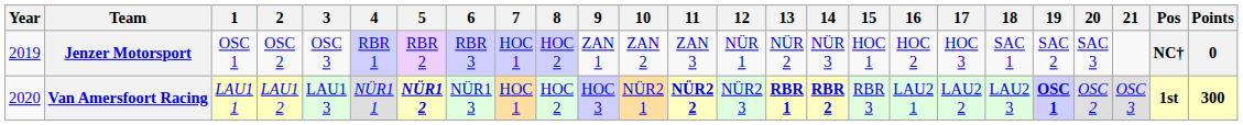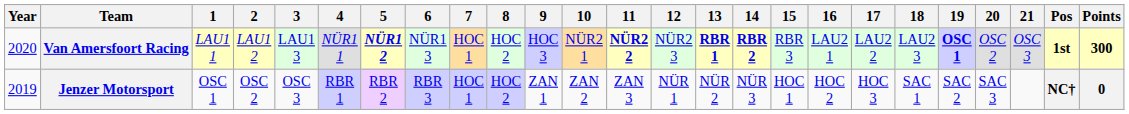 <table class="wikitable" style="text-align:center; font-size:85%">
 <tr>
 <th>Year</th>
 <th>Team</th>
 <th>1</th>
 <th>2</th>
 <th>3</th>
 <th>4</th>
 <th>5</th>
 <th>6</th>
 <th>7</th>
 <th>8</th>
 <th>9</th>
 <th>10</th>
 <th>11</th>
 <th>12</th>
 <th>13</th>
 <th>14</th>
 <th>15</th>
 <th>16</th>
 <th>17</th>
 <th>18</th>
 <th>19</th>
 <th>20</th>
 <th>21</th>
 <th>Pos</th>
 <th>Points</th>
 </tr>
 <tr>
+<td><a href='#'>2020</a></td>
+<th nowrap><a href='#'>Van Amersfoort Racing</a></th>
+<td style="background:#FFFFBF;"><em><a href='#'>LAU1<br>1</a></em><br></td>
+<td style="background:#FFFFBF;"><em><a href='#'>LAU1<br>2</a></em><br></td>
+<td style="background:#DFFFDF;"><a href='#'>LAU1<br>3</a><br></td>
+<td style="background:#DFDFDF;"><em><a href='#'>NÜR1<br>1</a></em><br></td>
+<td style="background:#FFFFBF;"><strong><em><a href='#'>NÜR1<br>2</a></em></strong><br></td>
+<td style="background:#DFFFDF;"><a href='#'>NÜR1<br>3</a><br></td>
+<td style="background:#FFDF9F;"><a href='#'>HOC<br>1</a><br></td>
+<td style="background:#DFFFDF;"><a href='#'>HOC<br>2</a><br></td>
+<td style="background:#CFCFFF;"><a href='#'>HOC<br>3</a><br></td>
+<td style="background:#FFDF9F;"><a href='#'>NÜR2<br>1</a><br></td>
+<td style="background:#FFFFBF;"><strong><a href='#'>NÜR2<br>2</a></strong><br></td>
+<td style="background:#DFFFDF;"><a href='#'>NÜR2<br>3</a><br></td>
+<td style="background:#FFFFBF;"><strong><a href='#'>RBR<br>1</a></strong><br></td>
+<td style="background:#FFFFBF;"><strong><a href='#'>RBR<br>2</a></strong><br></td>
+<td style="background:#DFFFDF;"><a href='#'>RBR<br>3</a><br></td>
+<td style="background:#DFFFDF;"><a href='#'>LAU2<br>1</a><br></td>
+<td style="background:#DFFFDF;"><a href='#'>LAU2<br>2</a><br></td>
+<td style="background:#DFFFDF;"><a href='#'>LAU2<br>3</a><br></td>
+<td style="background:#CFCFFF;"><strong><a href='#'>OSC<br>1</a></strong><br></td>
+<td style="background:#DFDFDF;"><em><a href='#'>OSC<br>2</a></em><br></td>
+<td style="background:#DFDFDF;"><em><a href='#'>OSC<br>3</a></em><br></td>
+<th style="background:#FFFFBF;">1st</th>
+<th style="background:#FFFFBF;">300</th>
+</tr>
+<tr>
 <td><a href='#'>2019</a></td>
 <th nowrap><a href='#'>Jenzer Motorsport</a></th>
 <td><a href='#'>OSC<br>1</a></td>
 <td><a href='#'>OSC<br>2</a></td>
 <td><a href='#'>OSC<br>3</a></td>
 <td style="background:#CFCFFF;"><a href='#'>RBR<br>1</a><br></td>
 <td style="background:#EFCFFF;"><a href='#'>RBR<br>2</a><br></td>
 <td style="background:#CFCFFF;"><a href='#'>RBR<br>3</a><br></td>
 <td style="background:#CFCFFF;"><a href='#'>HOC<br>1</a><br></td>
 <td style="background:#CFCFFF;"><a href='#'>HOC<br>2</a><br></td>
 <td><a href='#'>ZAN<br>1</a></td>
 <td><a href='#'>ZAN<br>2</a></td>
 <td><a href='#'>ZAN<br>3</a></td>
 <td><a href='#'>NÜR<br>1</a></td>
 <td><a href='#'>NÜR<br>2</a></td>
 <td><a href='#'>NÜR<br>3</a></td>
 <td><a href='#'>HOC<br>1</a></td>
 <td><a href='#'>HOC<br>2</a></td>
 <td><a href='#'>HOC<br>3</a></td>
 <td><a href='#'>SAC<br>1</a></td>
 <td><a href='#'>SAC<br>2</a></td>
 <td><a href='#'>SAC<br>3</a></td>
 <td></td>
 <th>NC†</th>
 <th>0</th>
 </tr>
-<tr>
-<td><a href='#'>2020</a></td>
-<th nowrap><a href='#'>Van Amersfoort Racing</a></th>
-<td style="background:#FFFFBF;"><em><a href='#'>LAU1<br>1</a></em><br></td>
-<td style="background:#FFFFBF;"><em><a href='#'>LAU1<br>2</a></em><br></td>
-<td style="background:#DFFFDF;"><a href='#'>LAU1<br>3</a><br></td>
-<td style="background:#DFDFDF;"><em><a href='#'>NÜR1<br>1</a></em><br></td>
-<td style="background:#FFFFBF;"><strong><em><a href='#'>NÜR1<br>2</a></em></strong><br></td>
-<td style="background:#DFFFDF;"><a href='#'>NÜR1<br>3</a><br></td>
-<td style="background:#FFDF9F;"><a href='#'>HOC<br>1</a><br></td>
-<td style="background:#DFFFDF;"><a href='#'>HOC<br>2</a><br></td>
-<td style="background:#CFCFFF;"><a href='#'>HOC<br>3</a><br></td>
-<td style="background:#FFDF9F;"><a href='#'>NÜR2<br>1</a><br></td>
-<td style="background:#FFFFBF;"><strong><a href='#'>NÜR2<br>2</a></strong><br></td>
-<td style="background:#DFFFDF;"><a href='#'>NÜR2<br>3</a><br></td>
-<td style="background:#FFFFBF;"><strong><a href='#'>RBR<br>1</a></strong><br></td>
-<td style="background:#FFFFBF;"><strong><a href='#'>RBR<br>2</a></strong><br></td>
-<td style="background:#DFFFDF;"><a href='#'>RBR<br>3</a><br></td>
-<td style="background:#DFFFDF;"><a href='#'>LAU2<br>1</a><br></td>
-<td style="background:#DFFFDF;"><a href='#'>LAU2<br>2</a><br></td>
-<td style="background:#DFFFDF;"><a href='#'>LAU2<br>3</a><br></td>
-<td style="background:#CFCFFF;"><strong><a href='#'>OSC<br>1</a></strong><br></td>
-<td style="background:#DFDFDF;"><em><a href='#'>OSC<br>2</a></em><br></td>
-<td style="background:#DFDFDF;"><em><a href='#'>OSC<br>3</a></em><br></td>
-<th style="background:#FFFFBF;">1st</th>
-<th style="background:#FFFFBF;">300</th>
-</tr>
 </table>
